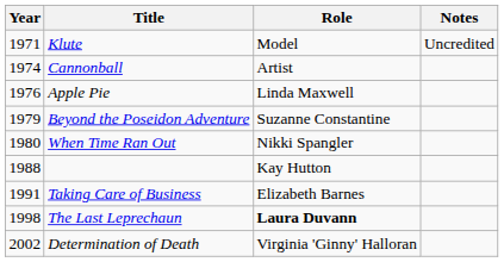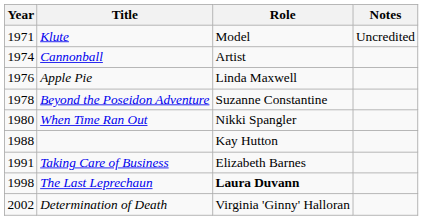 <table class="wikitable sortable">
 <tr>
 <th>Year</th>
 <th>Title</th>
 <th>Role</th>
 <th class="unsortable">Notes</th>
 </tr>
 <tr>
 <td>1971</td>
 <td><em><a href='#'>Klute</a></em></td>
 <td>Model</td>
 <td>Uncredited</td>
 </tr>
 <tr>
 <td>1974</td>
 <td><em><a href='#'>Cannonball</a></em></td>
 <td>Artist</td>
 <td></td>
 </tr>
 <tr>
 <td>1976</td>
 <td><em>Apple Pie</em></td>
 <td>Linda Maxwell</td>
 <td></td>
 </tr>
 <tr>
-<td>1979</td>
+<td>1978</td>
 <td><em><a href='#'>Beyond the Poseidon Adventure</a></em></td>
 <td>Suzanne Constantine</td>
 <td></td>
 </tr>
 <tr>
 <td>1980</td>
 <td><em><a href='#'>When Time Ran Out</a></em></td>
 <td>Nikki Spangler</td>
 <td></td>
 </tr>
 <tr>
 <td>1988</td>
 <td><em></em></td>
 <td>Kay Hutton</td>
 <td></td>
 </tr>
 <tr>
 <td>1991</td>
 <td><em><a href='#'>Taking Care of Business</a></em></td>
 <td>Elizabeth Barnes</td>
 <td></td>
 </tr>
 <tr>
 <td>1998</td>
 <td><em><a href='#'>The Last Leprechaun</a></em></td>
 <td><strong>Laura Duvann</strong></td>
 <td></td>
 </tr>
 <tr>
 <td>2002</td>
 <td><em>Determination of Death</em></td>
 <td>Virginia 'Ginny' Halloran</td>
 <td></td>
 </tr>
 </table>
